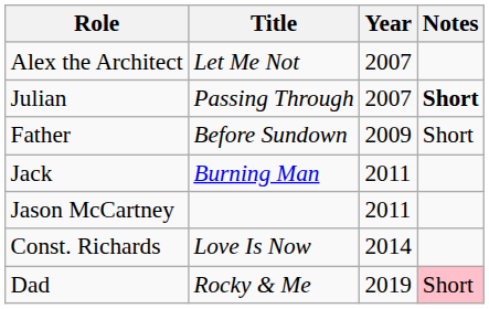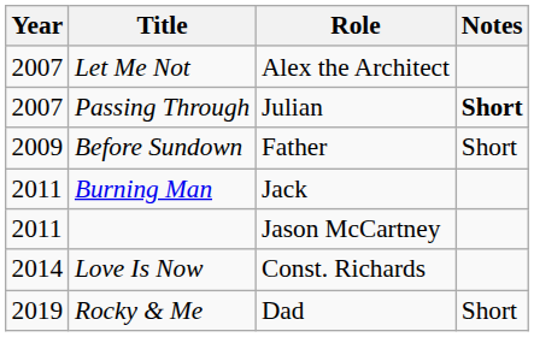 <table class="wikitable sortable">
 <tr>
+<th>Year</th>
+<th>Title</th>
 <th>Role</th>
-<th>Title</th>
-<th>Year</th>
 <th class="unsortable">Notes</th>
 </tr>
 <tr>
+<td>2007</td>
+<td><em>Let Me Not</em></td>
 <td>Alex the Architect</td>
-<td><em>Let Me Not</em></td>
-<td>2007</td>
 <td></td>
 </tr>
 <tr>
+<td>2007</td>
+<td><em>Passing Through</em></td>
 <td>Julian</td>
-<td><em>Passing Through</em></td>
-<td>2007</td>
 <td><strong>Short</strong></td>
 </tr>
 <tr>
+<td>2009</td>
+<td><em>Before Sundown</em></td>
 <td>Father</td>
-<td><em>Before Sundown</em></td>
-<td>2009</td>
 <td>Short</td>
 </tr>
 <tr>
+<td>2011</td>
+<td><em><a href='#'>Burning Man</a></em></td>
 <td>Jack</td>
-<td><em><a href='#'>Burning Man</a></em></td>
-<td>2011</td>
 <td></td>
 </tr>
 <tr>
+<td>2011</td>
+<td><em></em></td>
 <td>Jason McCartney</td>
-<td><em></em></td>
-<td>2011</td>
 <td></td>
 </tr>
 <tr>
+<td>2014</td>
+<td><em>Love Is Now</em></td>
 <td>Const. Richards</td>
-<td><em>Love Is Now</em></td>
-<td>2014</td>
 <td></td>
 </tr>
 <tr>
+<td>2019</td>
+<td><em>Rocky & Me</em></td>
 <td>Dad</td>
-<td><em>Rocky & Me</em></td>
-<td>2019</td>
-<td style="background: pink;">Short</td>
+<td>Short</td>
 </tr>
 </table>
